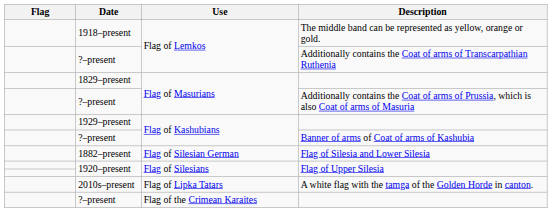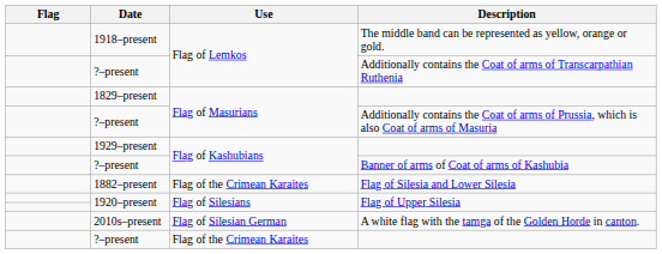 <table class="wikitable">
 <tr>
 <th style="width:110px">Flag</th>
 <th style="width:100px">Date</th>
 <th style="width:250px">Use</th>
 <th style="width:400px">Description</th>
 </tr>
 <tr>
 <td></td>
 <td>1918–present</td>
 <td rowspan="2">Flag of <a href='#'>Lemkos</a></td>
 <td>The middle band can be represented as yellow, orange or gold.</td>
 </tr>
 <tr>
 <td></td>
 <td>?–present</td>
 <td>Additionally contains the <a href='#'>Coat of arms of Transcarpathian Ruthenia</a></td>
 </tr>
 <tr>
 <td></td>
 <td>1829–present</td>
 <td rowspan="2"><a href='#'>Flag</a> of <a href='#'>Masurians</a></td>
 <td></td>
 </tr>
 <tr>
 <td></td>
 <td>?–present</td>
 <td>Additionally contains the <a href='#'>Coat of arms of Prussia</a>, which is also <a href='#'>Coat of arms of Masuria</a></td>
 </tr>
 <tr>
 <td></td>
 <td>1929–present</td>
 <td rowspan="2"><a href='#'>Flag</a> of <a href='#'>Kashubians</a></td>
 <td></td>
 </tr>
 <tr>
 <td></td>
 <td>?–present</td>
 <td><a href='#'>Banner of arms</a> of <a href='#'>Coat of arms of Kashubia</a></td>
 </tr>
 <tr>
 <td></td>
 <td>1882–present</td>
-<td><a href='#'>Flag</a> of <a href='#'>Silesian German</a></td>
+<td>Flag of the <a href='#'>Crimean Karaites</a></td>
 <td><a href='#'>Flag of Silesia and Lower Silesia</a></td>
 </tr>
 <tr>
 <td></td>
 <td rowspan="2">1920–present</td>
 <td rowspan="2"><a href='#'>Flag</a> of <a href='#'>Silesians</a></td>
 <td rowspan="2"><a href='#'>Flag of Upper Silesia</a></td>
 </tr>
 <tr>
 <td></td>
 </tr>
 <tr>
 <td></td>
 <td>2010s–present</td>
-<td>Flag of <a href='#'>Lipka Tatars</a></td>
+<td><a href='#'>Flag</a> of <a href='#'>Silesian German</a></td>
 <td>A white flag with the <a href='#'>tamga</a> of the <a href='#'>Golden Horde</a> in <a href='#'>canton</a>.</td>
 </tr>
 <tr>
 <td></td>
 <td>?–present</td>
 <td>Flag of the <a href='#'>Crimean Karaites</a></td>
 <td></td>
 </tr>
 </table>
